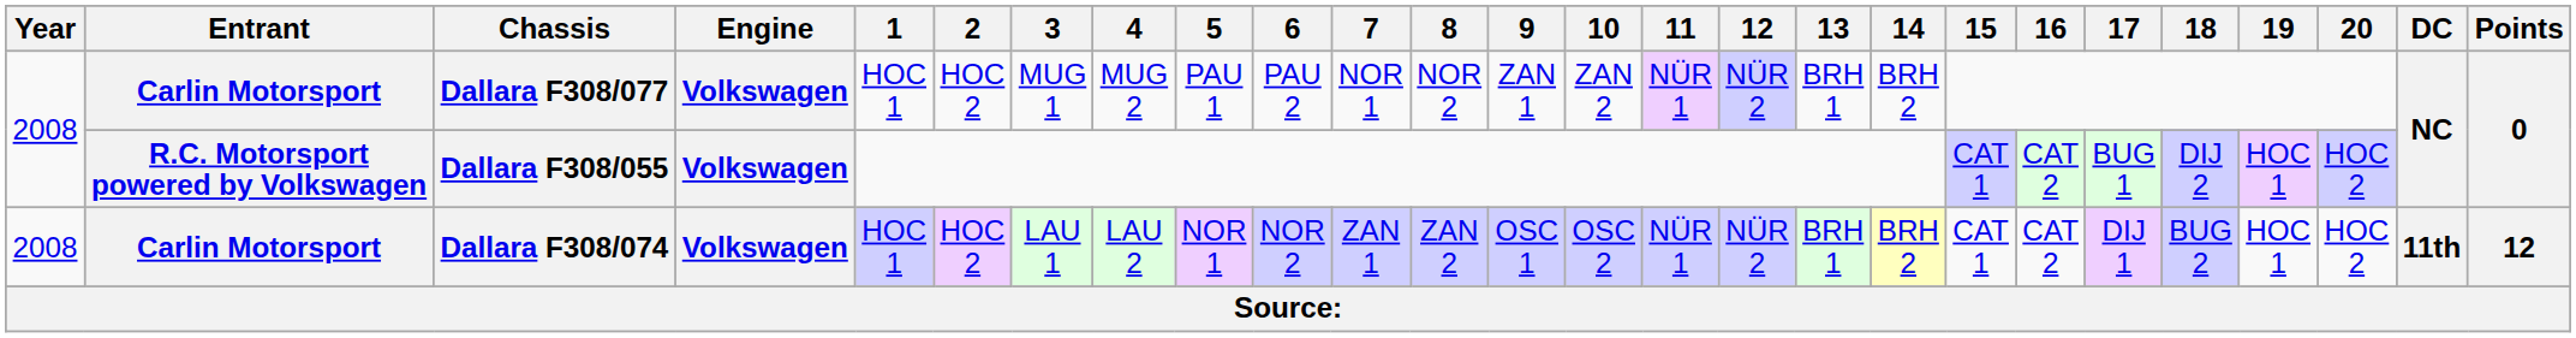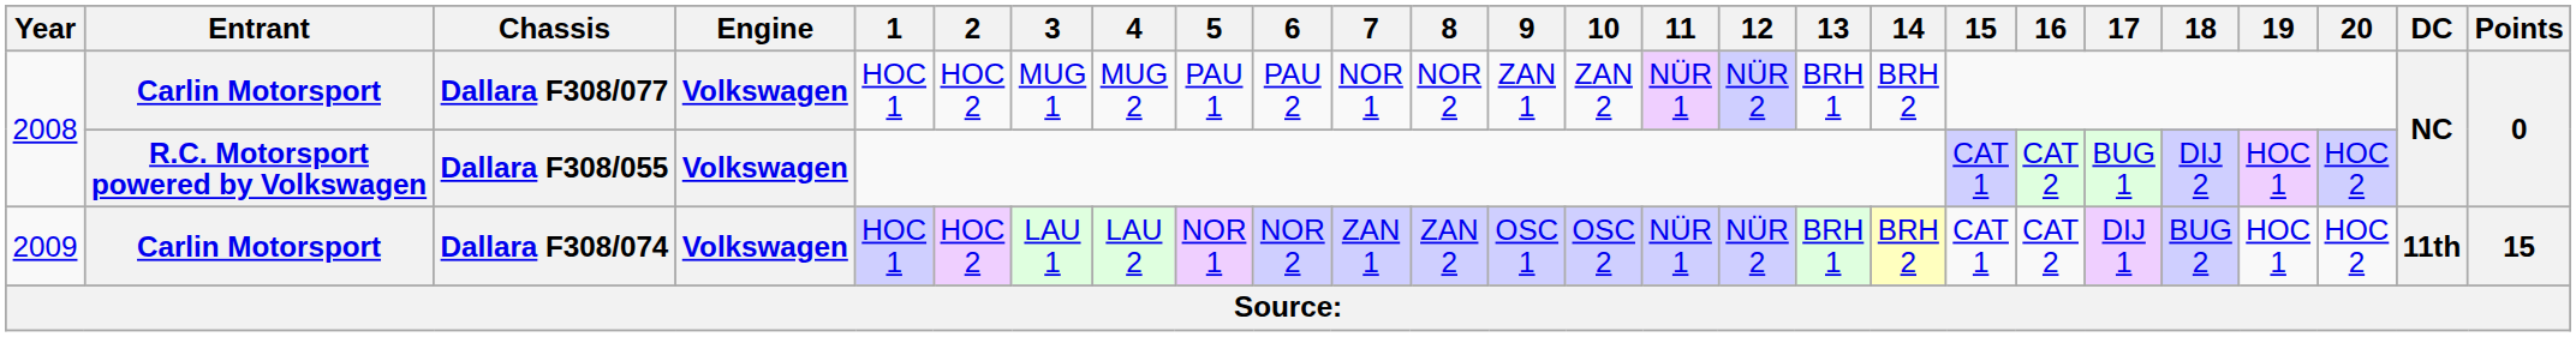 <table class="wikitable" style="text-align:center; font-size:85%">
 <tr>
 <th>Year</th>
 <th>Entrant</th>
 <th>Chassis</th>
 <th>Engine</th>
 <th>1</th>
 <th>2</th>
 <th>3</th>
 <th>4</th>
 <th>5</th>
 <th>6</th>
 <th>7</th>
 <th>8</th>
 <th>9</th>
 <th>10</th>
 <th>11</th>
 <th>12</th>
 <th>13</th>
 <th>14</th>
 <th>15</th>
 <th>16</th>
 <th>17</th>
 <th>18</th>
 <th>19</th>
 <th>20</th>
 <th>DC</th>
 <th>Points</th>
 </tr>
 <tr>
 <td rowspan=2><a href='#'>2008</a></td>
 <th nowrap><a href='#'>Carlin Motorsport</a></th>
 <th nowrap><a href='#'>Dallara</a> F308/077</th>
 <th nowrap><a href='#'>Volkswagen</a></th>
 <td><a href='#'>HOC<br>1</a></td>
 <td><a href='#'>HOC<br>2</a></td>
 <td><a href='#'>MUG<br>1</a></td>
 <td><a href='#'>MUG<br>2</a></td>
 <td><a href='#'>PAU<br>1</a></td>
 <td><a href='#'>PAU<br>2</a></td>
 <td><a href='#'>NOR<br>1</a></td>
 <td><a href='#'>NOR<br>2</a></td>
 <td><a href='#'>ZAN<br>1</a></td>
 <td><a href='#'>ZAN<br>2</a></td>
 <td style="background:#EFCFFF;"><a href='#'>NÜR<br>1</a><br></td>
 <td style="background:#CFCFFF;"><a href='#'>NÜR<br>2</a><br></td>
 <td><a href='#'>BRH<br>1</a></td>
 <td><a href='#'>BRH<br>2</a></td>
 <td colspan=6></td>
 <th rowspan=2>NC</th>
 <th rowspan=2>0</th>
 </tr>
 <tr>
 <th nowrap><a href='#'>R.C. Motorsport<br>powered by Volkswagen</a></th>
 <th nowrap><a href='#'>Dallara</a> F308/055</th>
 <th nowrap><a href='#'>Volkswagen</a></th>
 <td colspan=14></td>
 <td style="background:#CFCFFF;"><a href='#'>CAT<br>1</a><br></td>
 <td style="background:#DFFFDF;"><a href='#'>CAT<br>2</a><br></td>
 <td style="background:#DFFFDF;"><a href='#'>BUG<br>1</a><br></td>
 <td style="background:#CFCFFF;"><a href='#'>DIJ<br>2</a><br></td>
 <td style="background:#EFCFFF;"><a href='#'>HOC<br>1</a><br></td>
 <td style="background:#CFCFFF;"><a href='#'>HOC<br>2</a><br></td>
 </tr>
 <tr>
-<td><a href='#'>2008</a></td>
+<td><a href='#'>2009</a></td>
 <th nowrap><a href='#'>Carlin Motorsport</a></th>
 <th nowrap><a href='#'>Dallara</a> F308/074</th>
 <th nowrap><a href='#'>Volkswagen</a></th>
 <td style="background:#CFCFFF;"><a href='#'>HOC<br>1</a><br></td>
 <td style="background:#EFCFFF;"><a href='#'>HOC<br>2</a><br></td>
 <td style="background:#DFFFDF;"><a href='#'>LAU<br>1</a><br></td>
 <td style="background:#DFFFDF;"><a href='#'>LAU<br>2</a><br></td>
 <td style="background:#EFCFFF;"><a href='#'>NOR<br>1</a><br></td>
 <td style="background:#CFCFFF;"><a href='#'>NOR<br>2</a><br></td>
 <td style="background:#CFCFFF;"><a href='#'>ZAN<br>1</a><br></td>
 <td style="background:#CFCFFF;"><a href='#'>ZAN<br>2</a><br></td>
 <td style="background:#CFCFFF;"><a href='#'>OSC<br>1</a><br></td>
 <td style="background:#CFCFFF;"><a href='#'>OSC<br>2</a><br></td>
 <td style="background:#CFCFFF;"><a href='#'>NÜR<br>1</a><br></td>
 <td style="background:#CFCFFF;"><a href='#'>NÜR<br>2</a><br></td>
 <td style="background:#DFFFDF;"><a href='#'>BRH<br>1</a><br></td>
 <td style="background:#FFFFBF;"><a href='#'>BRH<br>2</a><br></td>
 <td><a href='#'>CAT<br>1</a></td>
 <td><a href='#'>CAT<br>2</a></td>
 <td style="background:#EFCFFF;"><a href='#'>DIJ<br>1</a><br></td>
 <td style="background:#CFCFFF;"><a href='#'>BUG<br>2</a><br></td>
 <td><a href='#'>HOC<br>1</a></td>
 <td><a href='#'>HOC<br>2</a></td>
 <th>11th</th>
-<th>12</th>
+<th>15</th>
 </tr>
 <tr>
 <th colspan="26">Source:</th>
 </tr>
 </table>
